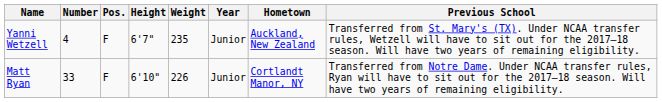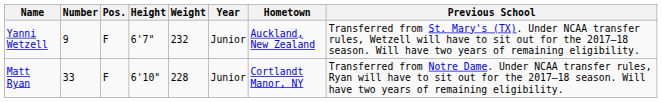 <table class="wikitable sortable" border="1">
 <tr>
 <th>Name</th>
 <th>Number</th>
 <th>Pos.</th>
 <th>Height</th>
 <th>Weight</th>
 <th>Year</th>
 <th>Hometown</th>
 <th class="unsortable">Previous School</th>
 </tr>
 <tr>
 <td><a href='#'>Yanni Wetzell</a></td>
-<td>4</td>
+<td>9</td>
 <td>F</td>
 <td>6'7"</td>
-<td>235</td>
+<td>232</td>
 <td>Junior</td>
 <td><a href='#'>Auckland, New Zealand</a></td>
 <td>Transferred from <a href='#'>St. Mary's (TX)</a>. Under NCAA transfer rules, Wetzell will have to sit out for the 2017–18 season. Will have two years of remaining eligibility.</td>
 </tr>
 <tr>
 <td><a href='#'>Matt Ryan</a></td>
 <td>33</td>
 <td>F</td>
 <td>6'10"</td>
-<td>226</td>
+<td>228</td>
 <td>Junior</td>
 <td><a href='#'>Cortlandt Manor, NY</a></td>
 <td>Transferred from <a href='#'>Notre Dame</a>. Under NCAA transfer rules, Ryan will have to sit out for the 2017–18 season. Will have two years of remaining eligibility.</td>
 </tr>
 </table>
